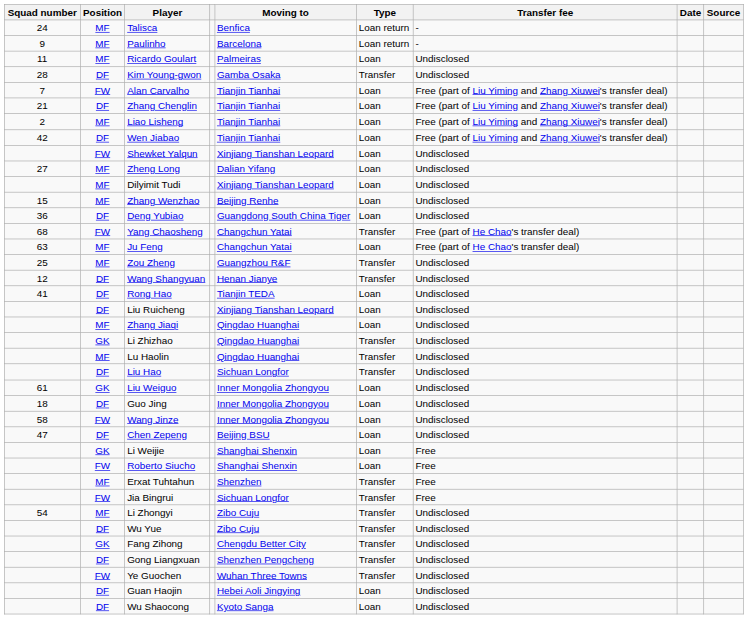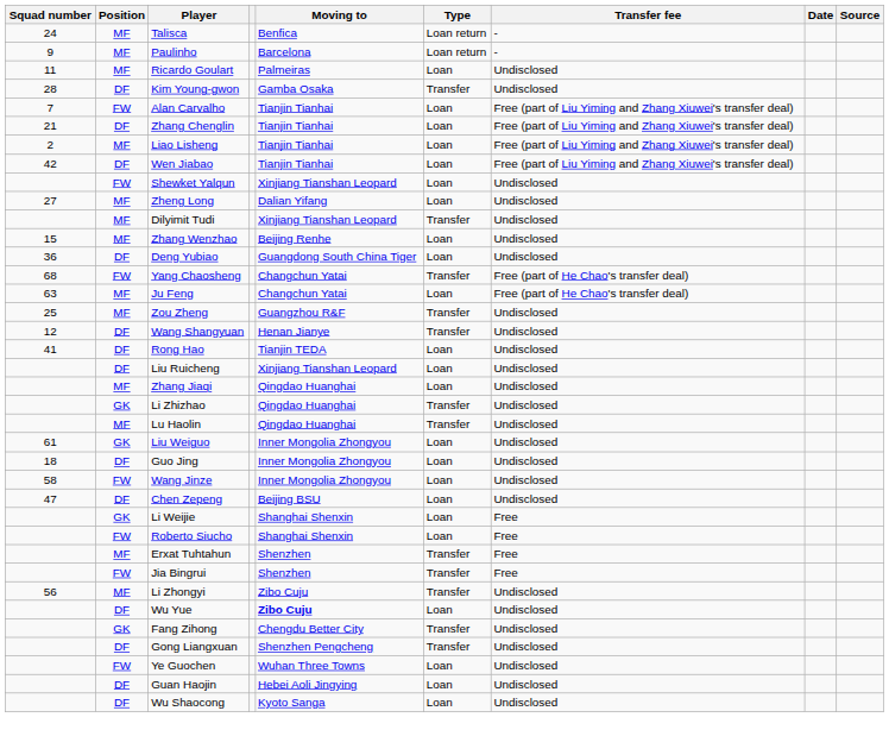 <table class="wikitable sortable" style="width:90%; text-align:left; font-size:95%;">
 <tr>
 <th>Squad number</th>
 <th>Position</th>
 <th>Player</th>
 <th></th>
 <th>Moving to</th>
 <th>Type</th>
 <th>Transfer fee</th>
 <th>Date</th>
 <th>Source</th>
 </tr>
 <tr>
 <td align=center>24</td>
 <td align=center><a href='#'>MF</a></td>
 <td align=left> <a href='#'>Talisca</a></td>
 <td align=center></td>
 <td align=left> <a href='#'>Benfica</a></td>
 <td>Loan return</td>
 <td>-</td>
 <td></td>
 <td align=center></td>
 </tr>
 <tr>
 <td align=center>9</td>
 <td align=center><a href='#'>MF</a></td>
 <td align=left> <a href='#'>Paulinho</a></td>
 <td align=center></td>
 <td align=left> <a href='#'>Barcelona</a></td>
 <td>Loan return</td>
 <td>-</td>
 <td></td>
 <td align=center></td>
 </tr>
 <tr>
 <td align=center>11</td>
 <td align=center><a href='#'>MF</a></td>
 <td align=left> <a href='#'>Ricardo Goulart</a></td>
 <td align=center></td>
 <td align=left> <a href='#'>Palmeiras</a></td>
 <td>Loan</td>
 <td>Undisclosed</td>
 <td></td>
 <td align=center></td>
 </tr>
 <tr>
 <td align=center>28</td>
 <td align=center><a href='#'>DF</a></td>
 <td align=left> <a href='#'>Kim Young-gwon</a></td>
 <td align=center></td>
 <td align=left> <a href='#'>Gamba Osaka</a></td>
 <td>Transfer</td>
 <td>Undisclosed</td>
 <td></td>
 <td align=center></td>
 </tr>
 <tr>
 <td align=center>7</td>
 <td align=center><a href='#'>FW</a></td>
 <td align=left> <a href='#'>Alan Carvalho</a></td>
 <td align=center></td>
 <td align=left> <a href='#'>Tianjin Tianhai</a></td>
 <td>Loan</td>
 <td>Free (part of <a href='#'>Liu Yiming</a> and <a href='#'>Zhang Xiuwei</a>'s transfer deal)</td>
 <td></td>
 <td align=center></td>
 </tr>
 <tr>
 <td align=center>21</td>
 <td align=center><a href='#'>DF</a></td>
 <td align=left> <a href='#'>Zhang Chenglin</a></td>
 <td align=center></td>
 <td align=left> <a href='#'>Tianjin Tianhai</a></td>
 <td>Loan</td>
 <td>Free (part of <a href='#'>Liu Yiming</a> and <a href='#'>Zhang Xiuwei</a>'s transfer deal)</td>
 <td></td>
 <td align=center></td>
 </tr>
 <tr>
 <td align=center>2</td>
 <td align=center><a href='#'>MF</a></td>
 <td align=left> <a href='#'>Liao Lisheng</a></td>
 <td align=center></td>
 <td align=left> <a href='#'>Tianjin Tianhai</a></td>
 <td>Loan</td>
 <td>Free (part of <a href='#'>Liu Yiming</a> and <a href='#'>Zhang Xiuwei</a>'s transfer deal)</td>
 <td></td>
 <td align=center></td>
 </tr>
 <tr>
 <td align=center>42</td>
 <td align=center><a href='#'>DF</a></td>
 <td align=left> <a href='#'>Wen Jiabao</a></td>
 <td align=center></td>
 <td align=left> <a href='#'>Tianjin Tianhai</a></td>
 <td>Loan</td>
 <td>Free (part of <a href='#'>Liu Yiming</a> and <a href='#'>Zhang Xiuwei</a>'s transfer deal)</td>
 <td></td>
 <td align=center></td>
 </tr>
 <tr>
 <td align=center></td>
 <td align=center><a href='#'>FW</a></td>
 <td align=left> <a href='#'>Shewket Yalqun</a></td>
 <td align=center></td>
 <td align=left> <a href='#'>Xinjiang Tianshan Leopard</a></td>
 <td>Loan</td>
 <td>Undisclosed</td>
 <td></td>
 <td align=center></td>
 </tr>
 <tr>
 <td align=center>27</td>
 <td align=center><a href='#'>MF</a></td>
 <td align=left> <a href='#'>Zheng Long</a></td>
 <td align=center></td>
 <td align=left> <a href='#'>Dalian Yifang</a></td>
 <td>Loan</td>
 <td>Undisclosed</td>
 <td></td>
 <td align=center></td>
 </tr>
 <tr>
 <td align=center></td>
 <td align=center><a href='#'>MF</a></td>
 <td align=left> Dilyimit Tudi</td>
 <td align=center></td>
 <td align=left> <a href='#'>Xinjiang Tianshan Leopard</a></td>
-<td>Loan</td>
+<td>Transfer</td>
 <td>Undisclosed</td>
 <td></td>
 <td align=center></td>
 </tr>
 <tr>
 <td align=center>15</td>
 <td align=center><a href='#'>MF</a></td>
 <td align=left> <a href='#'>Zhang Wenzhao</a></td>
 <td align=center></td>
 <td align=left> <a href='#'>Beijing Renhe</a></td>
 <td>Loan</td>
 <td>Undisclosed</td>
 <td></td>
 <td align=center></td>
 </tr>
 <tr>
 <td align=center>36</td>
 <td align=center><a href='#'>DF</a></td>
 <td align=left> <a href='#'>Deng Yubiao</a></td>
 <td align=center></td>
 <td align=left> <a href='#'>Guangdong South China Tiger</a></td>
 <td>Loan</td>
 <td>Undisclosed</td>
 <td></td>
 <td align=center></td>
 </tr>
 <tr>
 <td align=center>68</td>
 <td align=center><a href='#'>FW</a></td>
 <td align=left> <a href='#'>Yang Chaosheng</a></td>
 <td align=center></td>
 <td align=left> <a href='#'>Changchun Yatai</a></td>
 <td>Transfer</td>
 <td>Free (part of <a href='#'>He Chao</a>'s transfer deal)</td>
 <td></td>
 <td align=center></td>
 </tr>
 <tr>
 <td align=center>63</td>
 <td align=center><a href='#'>MF</a></td>
 <td align=left> <a href='#'>Ju Feng</a></td>
 <td align=center></td>
 <td align=left> <a href='#'>Changchun Yatai</a></td>
 <td>Loan</td>
 <td>Free (part of <a href='#'>He Chao</a>'s transfer deal)</td>
 <td></td>
 <td align=center></td>
 </tr>
 <tr>
 <td align=center>25</td>
 <td align=center><a href='#'>MF</a></td>
 <td align=left> <a href='#'>Zou Zheng</a></td>
 <td align=center></td>
 <td align=left> <a href='#'>Guangzhou R&F</a></td>
 <td>Transfer</td>
 <td>Undisclosed</td>
 <td></td>
 <td align=center></td>
 </tr>
 <tr>
 <td align=center>12</td>
 <td align=center><a href='#'>DF</a></td>
 <td align=left> <a href='#'>Wang Shangyuan</a></td>
 <td align=center></td>
 <td align=left> <a href='#'>Henan Jianye</a></td>
 <td>Transfer</td>
 <td>Undisclosed</td>
 <td></td>
 <td align=center></td>
 </tr>
 <tr>
 <td align=center>41</td>
 <td align=center><a href='#'>DF</a></td>
 <td align=left> <a href='#'>Rong Hao</a></td>
 <td align=center></td>
 <td align=left> <a href='#'>Tianjin TEDA</a></td>
 <td>Loan</td>
 <td>Undisclosed</td>
 <td></td>
 <td align=center></td>
 </tr>
 <tr>
 <td align=center></td>
 <td align=center><a href='#'>DF</a></td>
 <td align=left> Liu Ruicheng</td>
 <td align=center></td>
 <td align=left> <a href='#'>Xinjiang Tianshan Leopard</a></td>
 <td>Loan</td>
 <td>Undisclosed</td>
 <td></td>
 <td align=center></td>
 </tr>
 <tr>
 <td align=center></td>
 <td align=center><a href='#'>MF</a></td>
 <td align=left> <a href='#'>Zhang Jiaqi</a></td>
 <td align=center></td>
 <td align=left> <a href='#'>Qingdao Huanghai</a></td>
 <td>Loan</td>
 <td>Undisclosed</td>
 <td></td>
 <td align=center></td>
 </tr>
 <tr>
 <td align=center></td>
 <td align=center><a href='#'>GK</a></td>
 <td align=left> Li Zhizhao</td>
 <td align=center></td>
 <td align=left> <a href='#'>Qingdao Huanghai</a></td>
 <td>Transfer</td>
 <td>Undisclosed</td>
 <td></td>
 <td align=center></td>
 </tr>
 <tr>
 <td align=center></td>
 <td align=center><a href='#'>MF</a></td>
 <td align=left> Lu Haolin</td>
 <td align=center></td>
 <td align=left> <a href='#'>Qingdao Huanghai</a></td>
 <td>Transfer</td>
 <td>Undisclosed</td>
 <td></td>
 <td align=center></td>
 </tr>
 <tr>
-<td align=center></td>
-<td align=center><a href='#'>DF</a></td>
-<td align=left> <a href='#'>Liu Hao</a></td>
-<td align=center></td>
-<td align=left> <a href='#'>Sichuan Longfor</a></td>
-<td>Transfer</td>
-<td>Undisclosed</td>
-<td></td>
-<td align=center></td>
-</tr>
-<tr>
 <td align=center>61</td>
 <td align=center><a href='#'>GK</a></td>
 <td align=left> <a href='#'>Liu Weiguo</a></td>
 <td align=center></td>
 <td align=left> <a href='#'>Inner Mongolia Zhongyou</a></td>
 <td>Loan</td>
 <td>Undisclosed</td>
 <td></td>
 <td align=center></td>
 </tr>
 <tr>
 <td align=center>18</td>
 <td align=center><a href='#'>DF</a></td>
 <td align=left> Guo Jing</td>
 <td align=center></td>
 <td align=left> <a href='#'>Inner Mongolia Zhongyou</a></td>
 <td>Loan</td>
 <td>Undisclosed</td>
 <td></td>
 <td align=center></td>
 </tr>
 <tr>
 <td align=center>58</td>
 <td align=center><a href='#'>FW</a></td>
 <td align=left> <a href='#'>Wang Jinze</a></td>
 <td align=center></td>
 <td align=left> <a href='#'>Inner Mongolia Zhongyou</a></td>
 <td>Loan</td>
 <td>Undisclosed</td>
 <td></td>
 <td align=center></td>
 </tr>
 <tr>
 <td align=center>47</td>
 <td align=center><a href='#'>DF</a></td>
 <td align=left> <a href='#'>Chen Zepeng</a></td>
 <td align=center></td>
 <td align=left> <a href='#'>Beijing BSU</a></td>
 <td>Loan</td>
 <td>Undisclosed</td>
 <td></td>
 <td align=center></td>
 </tr>
 <tr>
 <td align=center></td>
 <td align=center><a href='#'>GK</a></td>
 <td align=left> Li Weijie</td>
 <td align=center></td>
 <td align=left> <a href='#'>Shanghai Shenxin</a></td>
 <td>Loan</td>
 <td>Free</td>
 <td></td>
 <td align=center></td>
 </tr>
 <tr>
 <td align=center></td>
 <td align=center><a href='#'>FW</a></td>
 <td align=left> <a href='#'>Roberto Siucho</a></td>
 <td align=center></td>
 <td align=left> <a href='#'>Shanghai Shenxin</a></td>
 <td>Loan</td>
 <td>Free</td>
 <td></td>
 <td align=center></td>
 </tr>
 <tr>
 <td align=center></td>
 <td align=center><a href='#'>MF</a></td>
 <td align=left> Erxat Tuhtahun</td>
 <td align=center></td>
 <td align=left> <a href='#'>Shenzhen</a></td>
 <td>Transfer</td>
 <td>Free</td>
 <td></td>
 <td align=center></td>
 </tr>
 <tr>
 <td align=center></td>
 <td align=center><a href='#'>FW</a></td>
 <td align=left> Jia Bingrui</td>
 <td align=center></td>
-<td align=left> <a href='#'>Sichuan Longfor</a></td>
+<td align=left> <a href='#'>Shenzhen</a></td>
 <td>Transfer</td>
 <td>Free</td>
 <td></td>
 <td align=center></td>
 </tr>
 <tr>
-<td align=center>54</td>
+<td align=center>56</td>
 <td align=center><a href='#'>MF</a></td>
 <td align=left> Li Zhongyi</td>
 <td align=center></td>
 <td align=left> <a href='#'>Zibo Cuju</a></td>
 <td>Transfer</td>
 <td>Undisclosed</td>
 <td></td>
 <td align=center></td>
 </tr>
 <tr>
 <td align=center></td>
 <td align=center><a href='#'>DF</a></td>
 <td align=left> Wu Yue</td>
 <td align=center></td>
-<td align=left> <a href='#'>Zibo Cuju</a></td>
-<td>Transfer</td>
+<td align=left><strong> <a href='#'>Zibo Cuju</a></strong></td>
+<td>Loan</td>
 <td>Undisclosed</td>
 <td></td>
 <td align=center></td>
 </tr>
 <tr>
 <td align=center></td>
 <td align=center><a href='#'>GK</a></td>
 <td align=left> Fang Zihong</td>
 <td align=center></td>
 <td align=left> <a href='#'>Chengdu Better City</a></td>
 <td>Transfer</td>
 <td>Undisclosed</td>
 <td></td>
 <td align=center></td>
 </tr>
 <tr>
 <td align=center></td>
 <td align=center><a href='#'>DF</a></td>
 <td align=left> Gong Liangxuan</td>
 <td align=center></td>
 <td align=left> <a href='#'>Shenzhen Pengcheng</a></td>
 <td>Transfer</td>
 <td>Undisclosed</td>
 <td></td>
 <td align=center></td>
 </tr>
 <tr>
 <td align=center></td>
 <td align=center><a href='#'>FW</a></td>
 <td align=left> Ye Guochen</td>
 <td align=center></td>
 <td align=left> <a href='#'>Wuhan Three Towns</a></td>
-<td>Transfer</td>
+<td>Loan</td>
 <td>Undisclosed</td>
 <td></td>
 <td align=center></td>
 </tr>
 <tr>
 <td align=center></td>
 <td align=center><a href='#'>DF</a></td>
 <td align=left> Guan Haojin</td>
 <td align=center></td>
 <td align=left> <a href='#'>Hebei Aoli Jingying</a></td>
 <td>Loan</td>
 <td>Undisclosed</td>
 <td></td>
 <td align=center></td>
 </tr>
 <tr>
 <td align=center></td>
 <td align=center><a href='#'>DF</a></td>
 <td align=left> Wu Shaocong</td>
 <td align=center></td>
 <td align=left> <a href='#'>Kyoto Sanga</a></td>
 <td>Loan</td>
 <td>Undisclosed</td>
 <td></td>
 <td align=center></td>
 </tr>
 </table>
